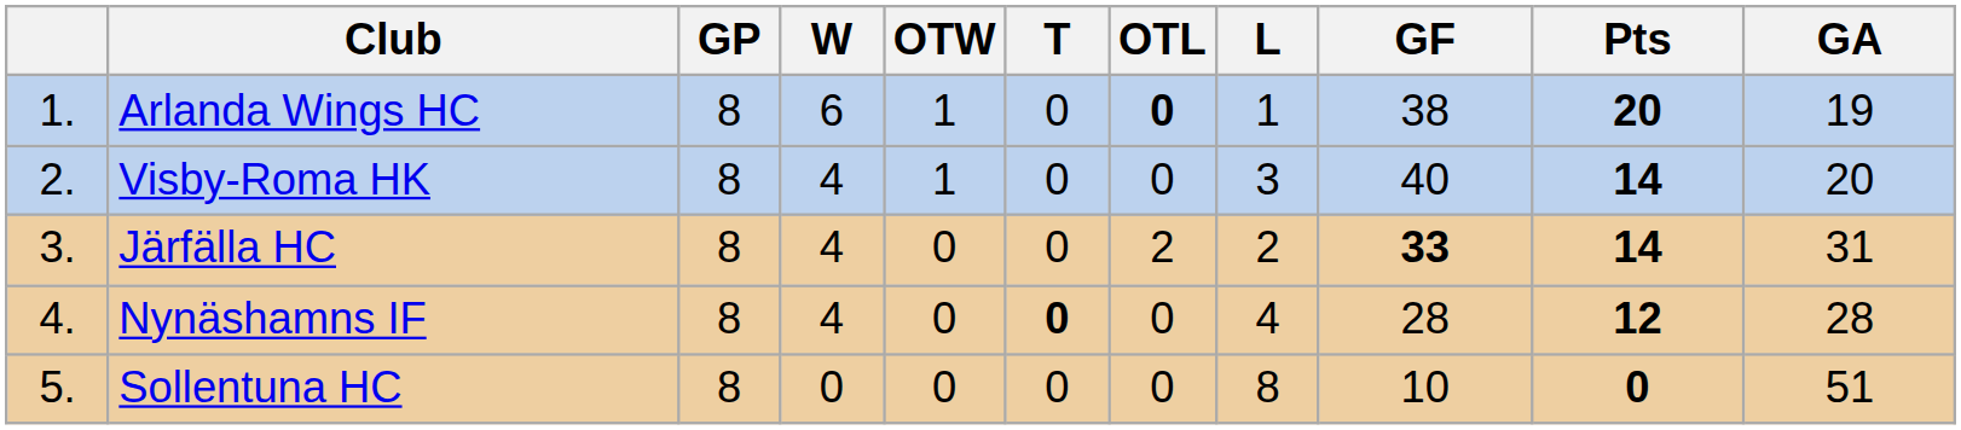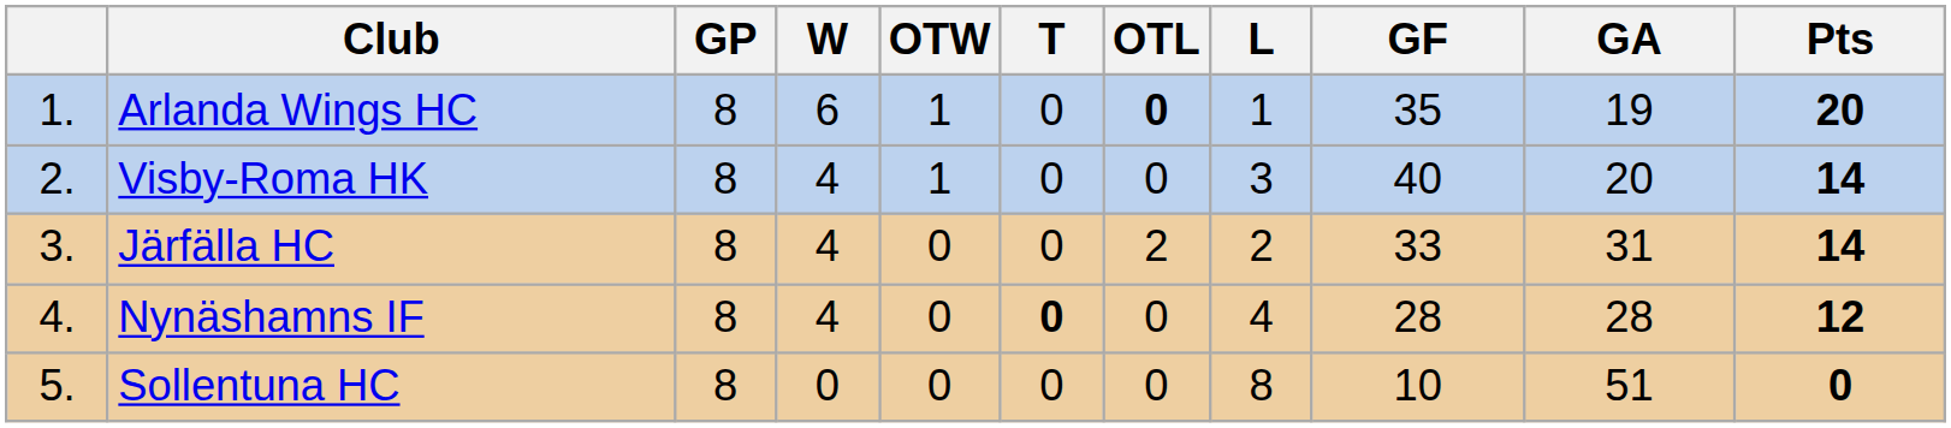 <table class="wikitable">
 <tr>
 <th width="30"></th>
 <th width="200">Club</th>
 <th width="30">GP</th>
 <th width="30">W</th>
 <th width="30">OTW</th>
 <th width="30">T</th>
 <th width="30">OTL</th>
 <th width="30">L</th>
 <th width="70">GF</th>
+<th width="70">GA</th>
 <th width="70">Pts</th>
-<th width="70">GA</th>
 </tr>
 <tr bgcolor="#BCD2EE" align="center">
 <td>1.</td>
 <td align="left"><a href='#'>Arlanda Wings HC</a></td>
 <td>8</td>
 <td>6</td>
 <td>1</td>
 <td>0</td>
 <td><strong>0</strong></td>
 <td>1</td>
-<td>38</td>
+<td>35</td>
+<td>19</td>
 <td><strong>20</strong></td>
-<td>19</td>
 </tr>
 <tr bgcolor="#BCD2EE" align="center">
 <td>2.</td>
 <td align="left"><a href='#'>Visby-Roma HK</a></td>
 <td>8</td>
 <td>4</td>
 <td>1</td>
 <td>0</td>
 <td>0</td>
 <td>3</td>
 <td>40</td>
+<td>20</td>
 <td><strong>14</strong></td>
-<td>20</td>
 </tr>
 <tr bgcolor="#EECFA1" align="center">
 <td>3.</td>
 <td align="left"><a href='#'>Järfälla HC</a></td>
 <td>8</td>
 <td>4</td>
 <td>0</td>
 <td>0</td>
 <td>2</td>
 <td>2</td>
-<td><strong>33</strong></td>
+<td>33</td>
+<td>31</td>
 <td><strong>14</strong></td>
-<td>31</td>
 </tr>
 <tr bgcolor="#EECFA1" align="center">
 <td>4.</td>
 <td align="left"><a href='#'>Nynäshamns IF</a></td>
 <td>8</td>
 <td>4</td>
 <td>0</td>
 <td><strong>0</strong></td>
 <td>0</td>
 <td>4</td>
 <td>28</td>
+<td>28</td>
 <td><strong>12</strong></td>
-<td>28</td>
 </tr>
 <tr bgcolor="#EECFA1" align="center">
 <td>5.</td>
 <td align="left"><a href='#'>Sollentuna HC</a></td>
 <td>8</td>
 <td>0</td>
 <td>0</td>
 <td>0</td>
 <td>0</td>
 <td>8</td>
 <td>10</td>
+<td>51</td>
 <td><strong>0</strong></td>
-<td>51</td>
 </tr>
 </table>
